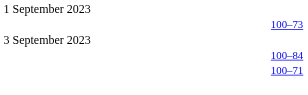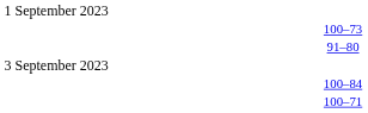 <table style="width:100%;" cellspacing="1">
 <tr>
 <th width=25%></th>
 <th width=2%></th>
 <th width=6%></th>
 <th width=2%></th>
 <th width=25%></th>
 </tr>
 <tr>
 <td>1 September 2023</td>
 </tr>
 <tr style=font-size:90%>
 <td align=right></td>
 <td></td>
 <td align=center><a href='#'>100–73</a></td>
+<td></td>
+<td></td>
+<td></td>
+</tr>
+<tr style=font-size:90%>
+<td align=right></td>
+<td></td>
+<td align=center><a href='#'>91–80</a></td>
 <td></td>
 <td></td>
 <td></td>
 </tr>
 <tr>
 <td>3 September 2023</td>
 </tr>
 <tr style=font-size:90%>
 <td align=right></td>
 <td></td>
 <td align=center><a href='#'>100–84</a></td>
 <td></td>
 <td></td>
 <td></td>
 </tr>
 <tr style=font-size:90%>
 <td align=right></td>
 <td></td>
 <td align=center><a href='#'>100–71</a></td>
 <td></td>
 <td></td>
 <td></td>
 </tr>
 </table>
